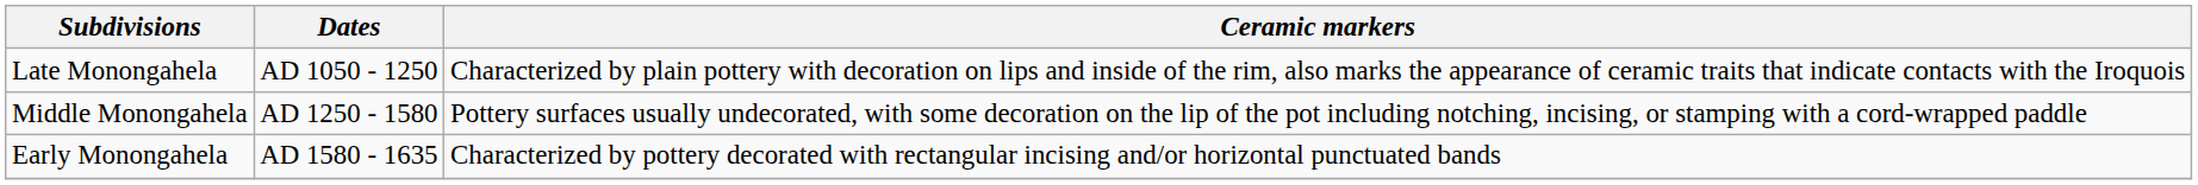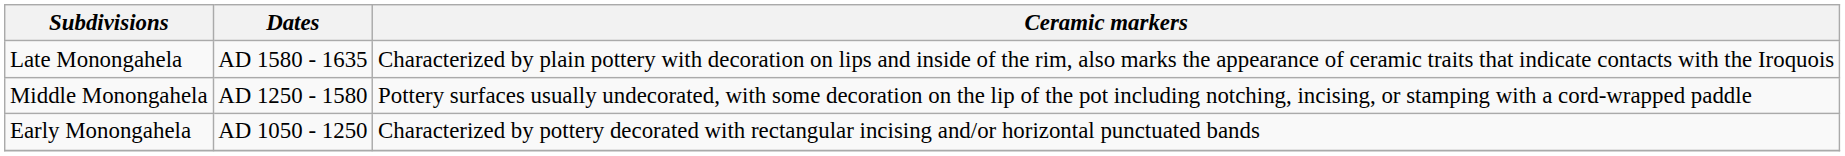 <table class="wikitable">
 <tr>
 <th><em>Subdivisions</em></th>
 <th><em>Dates</em></th>
 <th><em>Ceramic markers</em></th>
 </tr>
 <tr>
 <td rowspan="1">Late Monongahela</td>
-<td>AD 1050 - 1250</td>
+<td>AD 1580 - 1635</td>
 <td>Characterized by plain pottery with decoration on lips and inside of the rim, also marks the appearance of ceramic traits that indicate contacts with the Iroquois</td>
 </tr>
 <tr>
 <td rowspan="1">Middle Monongahela</td>
 <td>AD 1250 - 1580</td>
 <td>Pottery surfaces usually undecorated, with some decoration on the lip of the pot including notching, incising, or stamping with a cord-wrapped paddle</td>
 </tr>
 <tr>
 <td rowspan=1>Early Monongahela</td>
-<td>AD 1580 - 1635</td>
+<td>AD 1050 - 1250</td>
 <td>Characterized by pottery decorated with rectangular incising and/or horizontal punctuated bands</td>
 </tr>
 <tr>
 </tr>
 </table>
